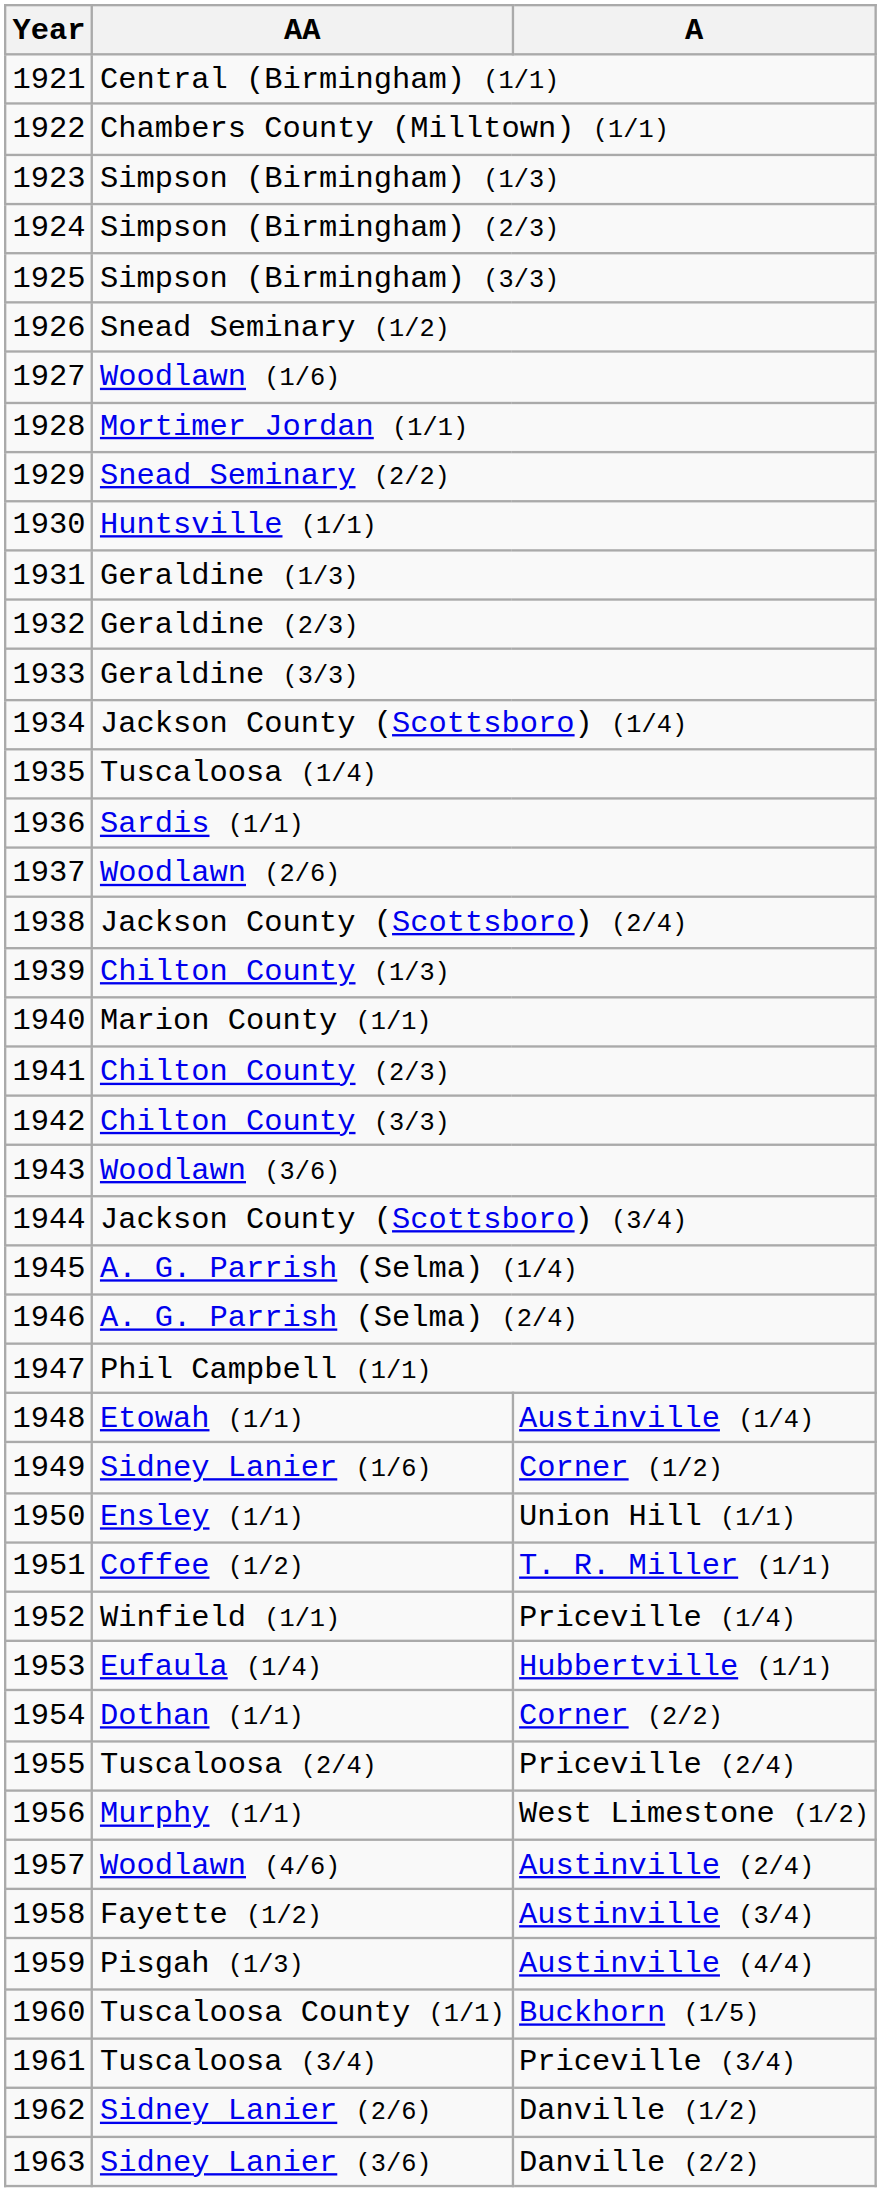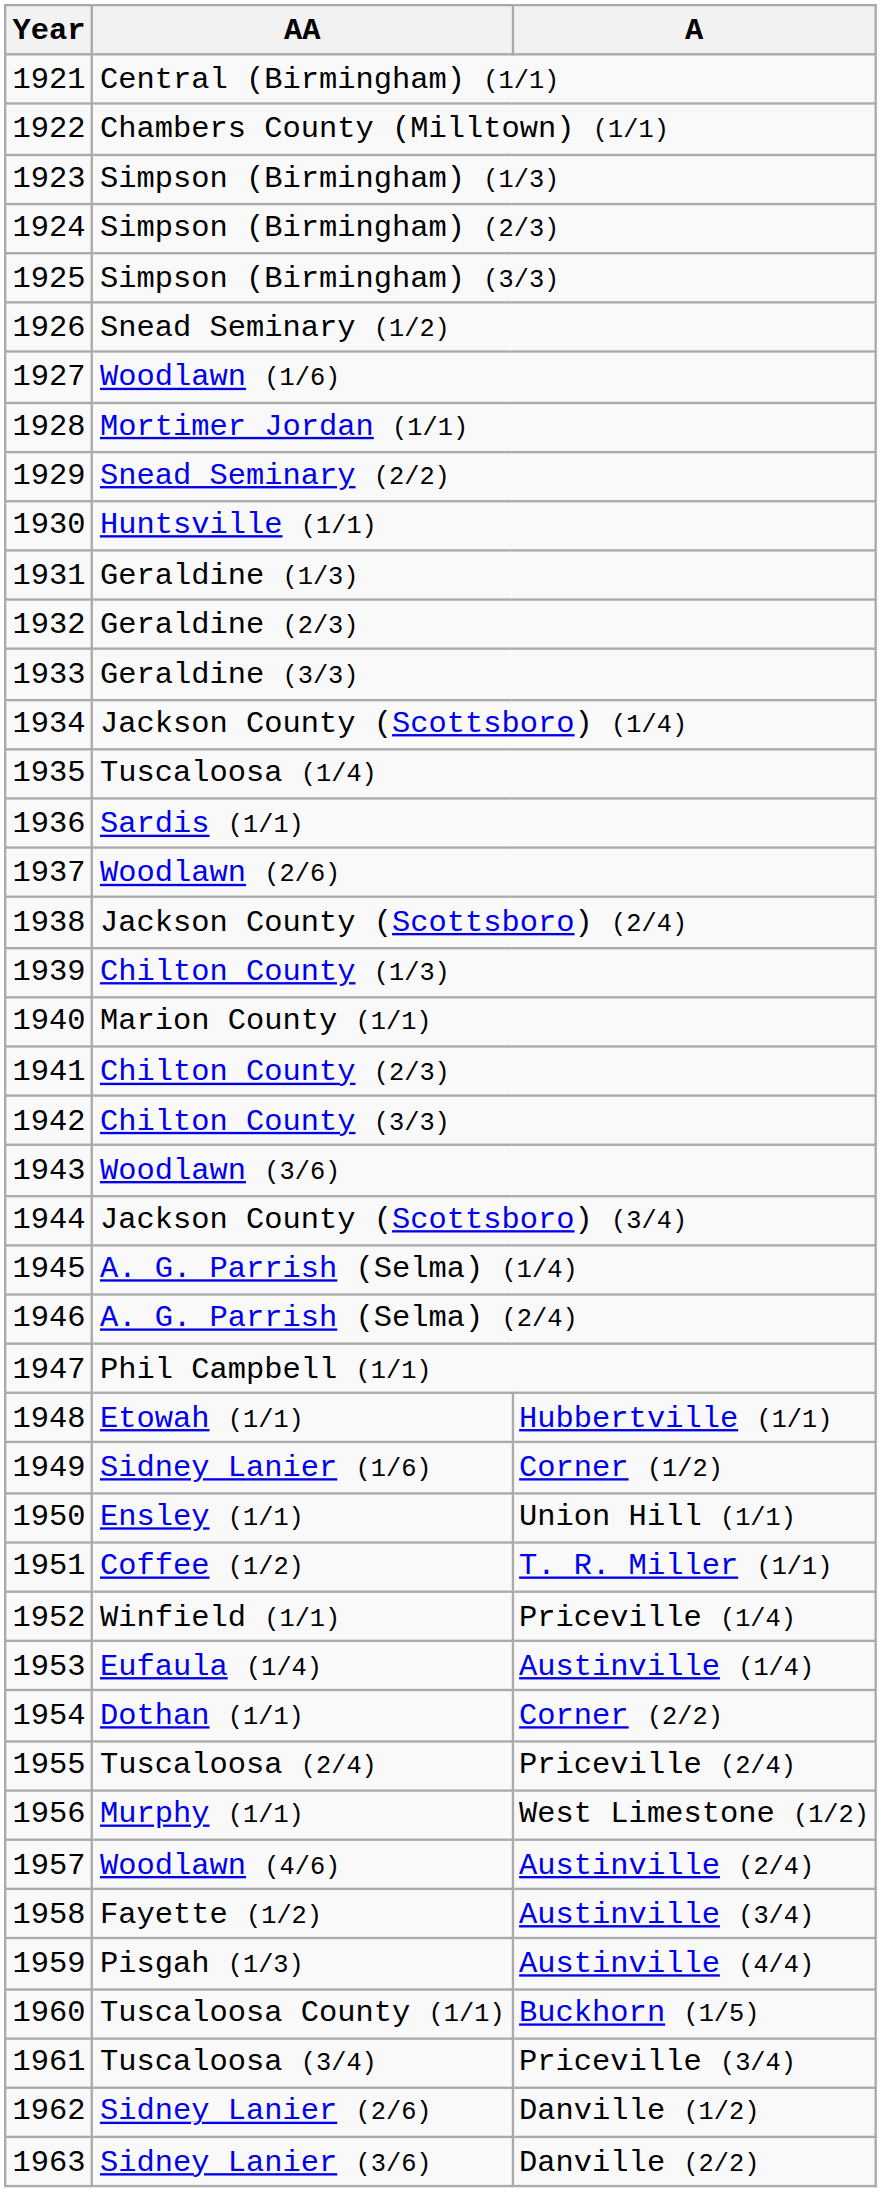 <table class="wikitable">
 <tr>
 <th>Year</th>
 <th>AA</th>
 <th>A</th>
 </tr>
 <tr>
 <td>1921</td>
 <td colspan="2">Central (Birmingham) <small>(1/1)</small></td>
 </tr>
 <tr>
 <td>1922</td>
 <td colspan="2">Chambers County (Milltown) <small>(1/1)</small></td>
 </tr>
 <tr>
 <td>1923</td>
 <td colspan="2">Simpson (Birmingham) <small>(1/3)</small></td>
 </tr>
 <tr>
 <td>1924</td>
 <td colspan="2">Simpson (Birmingham) <small>(2/3)</small></td>
 </tr>
 <tr>
 <td>1925</td>
 <td colspan="2">Simpson (Birmingham) <small>(3/3)</small></td>
 </tr>
 <tr>
 <td>1926</td>
 <td colspan="2">Snead Seminary <small>(1/2)</small></td>
 </tr>
 <tr>
 <td>1927</td>
 <td colspan="2"><a href='#'>Woodlawn</a> <small>(1/6)</small></td>
 </tr>
 <tr>
 <td>1928</td>
 <td colspan="2"><a href='#'>Mortimer Jordan</a> <small>(1/1)</small></td>
 </tr>
 <tr>
 <td>1929</td>
 <td colspan="2"><a href='#'>Snead Seminary</a> <small>(2/2)</small></td>
 </tr>
 <tr>
 <td>1930</td>
 <td colspan="2"><a href='#'>Huntsville</a> <small>(1/1)</small></td>
 </tr>
 <tr>
 <td>1931</td>
 <td colspan="2">Geraldine <small>(1/3)</small></td>
 </tr>
 <tr>
 <td>1932</td>
 <td colspan="2">Geraldine <small>(2/3)</small></td>
 </tr>
 <tr>
 <td>1933</td>
 <td colspan="2">Geraldine <small>(3/3)</small></td>
 </tr>
 <tr>
 <td>1934</td>
 <td colspan="2">Jackson County (<a href='#'>Scottsboro</a>) <small>(1/4)</small></td>
 </tr>
 <tr>
 <td>1935</td>
 <td colspan="2">Tuscaloosa <small>(1/4)</small></td>
 </tr>
 <tr>
 <td>1936</td>
 <td colspan="2"><a href='#'>Sardis</a> <small>(1/1)</small></td>
 </tr>
 <tr>
 <td>1937</td>
 <td colspan="2"><a href='#'>Woodlawn</a> <small>(2/6)</small></td>
 </tr>
 <tr>
 <td>1938</td>
 <td colspan="2">Jackson County (<a href='#'>Scottsboro</a>) <small>(2/4)</small></td>
 </tr>
 <tr>
 <td>1939</td>
 <td colspan="2"><a href='#'>Chilton County</a> <small>(1/3)</small></td>
 </tr>
 <tr>
 <td>1940</td>
 <td colspan="2">Marion County <small>(1/1)</small></td>
 </tr>
 <tr>
 <td>1941</td>
 <td colspan="2"><a href='#'>Chilton County</a> <small>(2/3)</small></td>
 </tr>
 <tr>
 <td>1942</td>
 <td colspan="2"><a href='#'>Chilton County</a> <small>(3/3)</small></td>
 </tr>
 <tr>
 <td>1943</td>
 <td colspan="2"><a href='#'>Woodlawn</a> <small>(3/6)</small></td>
 </tr>
 <tr>
 <td>1944</td>
 <td colspan="2">Jackson County (<a href='#'>Scottsboro</a>) <small>(3/4)</small></td>
 </tr>
 <tr>
 <td>1945</td>
 <td colspan="2"><a href='#'>A. G. Parrish</a> (Selma) <small>(1/4)</small></td>
 </tr>
 <tr>
 <td>1946</td>
 <td colspan="2"><a href='#'>A. G. Parrish</a> (Selma) <small>(2/4)</small></td>
 </tr>
 <tr>
 <td>1947</td>
 <td colspan="2">Phil Campbell <small>(1/1)</small></td>
 </tr>
 <tr>
 <td>1948</td>
 <td><a href='#'>Etowah</a> <small>(1/1)</small></td>
-<td><a href='#'>Austinville</a> <small>(1/4)</small></td>
+<td><a href='#'>Hubbertville</a> <small>(1/1)</small></td>
 </tr>
 <tr>
 <td>1949</td>
 <td><a href='#'>Sidney Lanier</a> <small>(1/6)</small></td>
 <td><a href='#'>Corner</a> <small>(1/2)</small></td>
 </tr>
 <tr>
 <td>1950</td>
 <td><a href='#'>Ensley</a> <small>(1/1)</small></td>
 <td>Union Hill <small>(1/1)</small></td>
 </tr>
 <tr>
 <td>1951</td>
 <td><a href='#'>Coffee</a> <small>(1/2)</small></td>
 <td><a href='#'>T. R. Miller</a> <small>(1/1)</small></td>
 </tr>
 <tr>
 <td>1952</td>
 <td>Winfield <small>(1/1)</small></td>
 <td>Priceville <small>(1/4)</small></td>
 </tr>
 <tr>
 <td>1953</td>
 <td><a href='#'>Eufaula</a> <small>(1/4)</small></td>
-<td><a href='#'>Hubbertville</a> <small>(1/1)</small></td>
+<td><a href='#'>Austinville</a> <small>(1/4)</small></td>
 </tr>
 <tr>
 <td>1954</td>
 <td><a href='#'>Dothan</a> <small>(1/1)</small></td>
 <td><a href='#'>Corner</a> <small>(2/2)</small></td>
 </tr>
 <tr>
 <td>1955</td>
 <td>Tuscaloosa <small>(2/4)</small></td>
 <td>Priceville <small>(2/4)</small></td>
 </tr>
 <tr>
 <td>1956</td>
 <td><a href='#'>Murphy</a> <small>(1/1)</small></td>
 <td>West Limestone <small>(1/2)</small></td>
 </tr>
 <tr>
 <td>1957</td>
 <td><a href='#'>Woodlawn</a> <small>(4/6)</small></td>
 <td><a href='#'>Austinville</a> <small>(2/4)</small></td>
 </tr>
 <tr>
 <td>1958</td>
 <td>Fayette <small>(1/2)</small></td>
 <td><a href='#'>Austinville</a> <small>(3/4)</small></td>
 </tr>
 <tr>
 <td>1959</td>
 <td>Pisgah <small>(1/3)</small></td>
 <td><a href='#'>Austinville</a> <small>(4/4)</small></td>
 </tr>
 <tr>
 <td>1960</td>
 <td>Tuscaloosa County <small>(1/1)</small></td>
 <td><a href='#'>Buckhorn</a> <small>(1/5)</small></td>
 </tr>
 <tr>
 <td>1961</td>
 <td>Tuscaloosa <small>(3/4)</small></td>
 <td>Priceville <small>(3/4)</small></td>
 </tr>
 <tr>
 <td>1962</td>
 <td><a href='#'>Sidney Lanier</a> <small>(2/6)</small></td>
 <td>Danville <small>(1/2)</small></td>
 </tr>
 <tr>
 <td>1963</td>
 <td><a href='#'>Sidney Lanier</a> <small>(3/6)</small></td>
 <td>Danville <small>(2/2)</small></td>
 </tr>
 </table>
